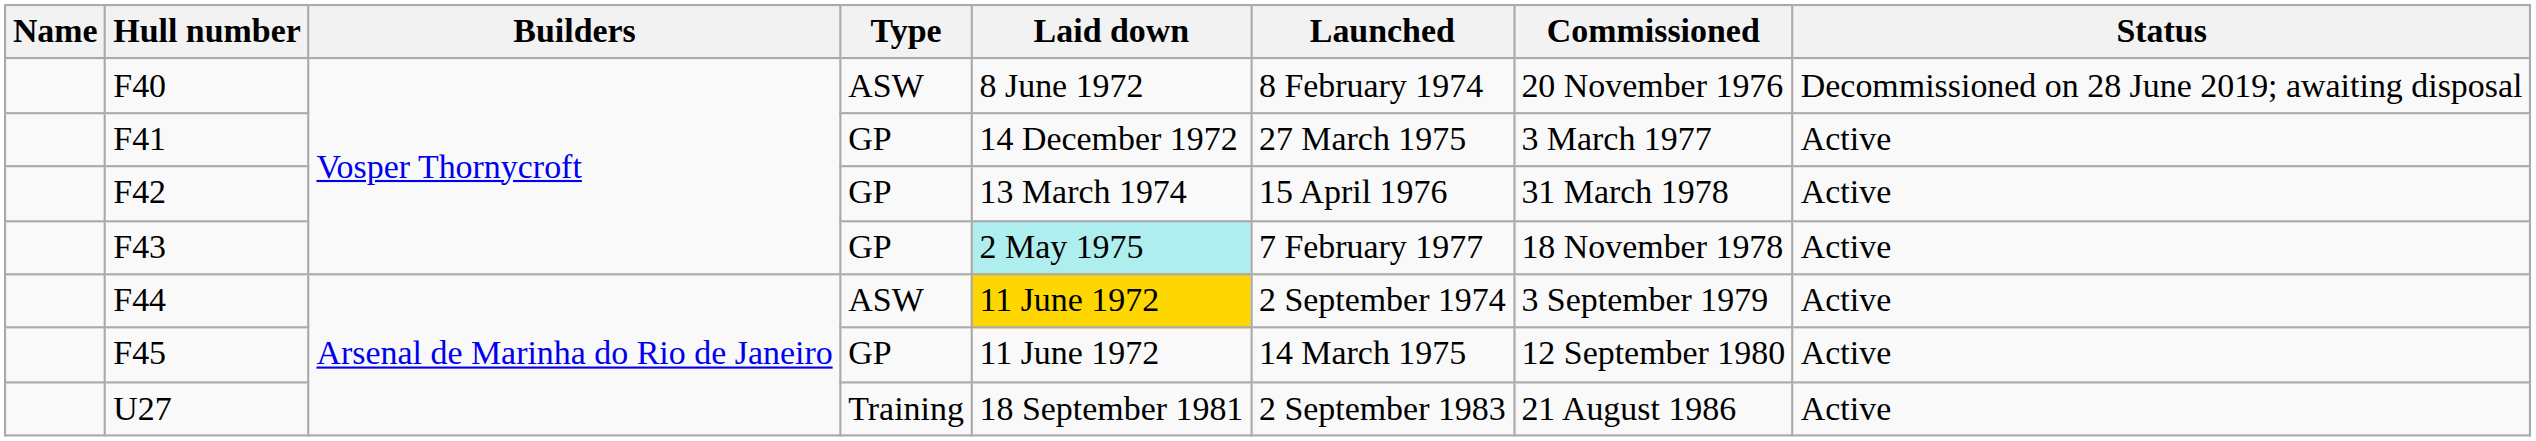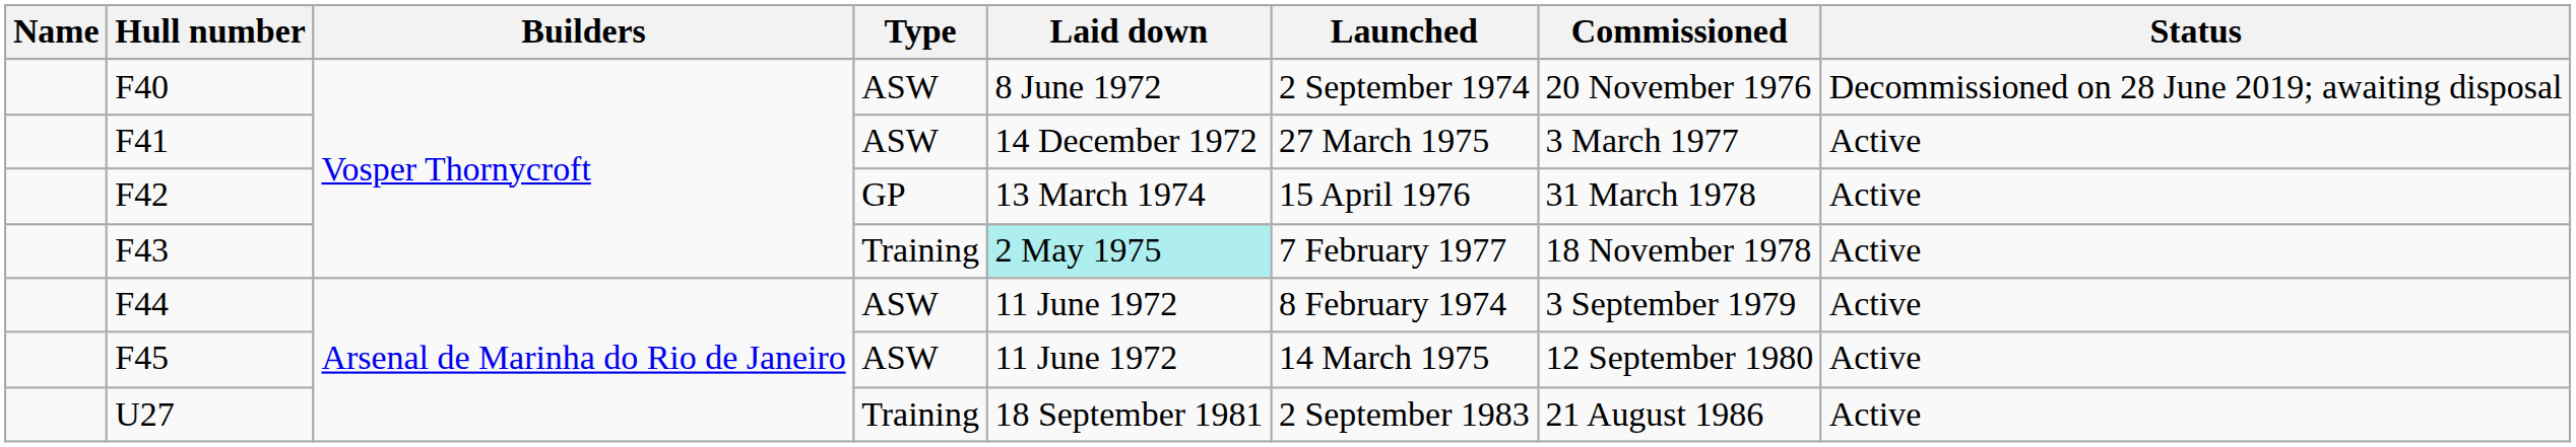 <table class="wikitable plainrowheaders">
 <tr>
 <th scope="col">Name</th>
 <th scope="col">Hull number</th>
 <th scope="col">Builders</th>
 <th scope="col">Type<br></th>
 <th scope="col">Laid down<br></th>
 <th scope="col">Launched<br></th>
 <th scope="col">Commissioned<br></th>
 <th scope="col">Status</th>
 </tr>
 <tr>
 <td></td>
 <td>F40</td>
 <td rowspan=4><a href='#'>Vosper Thornycroft</a></td>
 <td>ASW</td>
 <td>8 June 1972</td>
-<td>8 February 1974</td>
+<td>2 September 1974</td>
 <td>20 November 1976</td>
 <td>Decommissioned on 28 June 2019; awaiting disposal</td>
 </tr>
 <tr>
 <td></td>
 <td>F41</td>
-<td>GP</td>
+<td>ASW</td>
 <td>14 December 1972</td>
 <td>27 March 1975</td>
 <td>3 March 1977</td>
 <td>Active</td>
 </tr>
 <tr>
 <td></td>
 <td>F42</td>
 <td>GP</td>
 <td>13 March 1974</td>
 <td>15 April 1976</td>
 <td>31 March 1978</td>
 <td>Active</td>
 </tr>
 <tr>
 <td></td>
 <td>F43</td>
-<td>GP</td>
+<td>Training</td>
 <td style="background: paleturquoise;">2 May 1975</td>
 <td>7 February 1977</td>
 <td>18 November 1978</td>
 <td>Active</td>
 </tr>
 <tr>
 <td></td>
 <td>F44</td>
 <td rowspan=3><a href='#'>Arsenal de Marinha do Rio de Janeiro</a></td>
 <td>ASW</td>
-<td style="background: gold;">11 June 1972</td>
-<td>2 September 1974</td>
+<td>11 June 1972</td>
+<td>8 February 1974</td>
 <td>3 September 1979</td>
 <td>Active</td>
 </tr>
 <tr>
 <td></td>
 <td>F45</td>
-<td>GP</td>
+<td>ASW</td>
 <td>11 June 1972</td>
 <td>14 March 1975</td>
 <td>12 September 1980</td>
 <td>Active</td>
 </tr>
 <tr>
 <td></td>
 <td>U27</td>
 <td>Training</td>
 <td>18 September 1981</td>
 <td>2 September 1983</td>
 <td>21 August 1986</td>
 <td>Active</td>
 </tr>
 </table>
